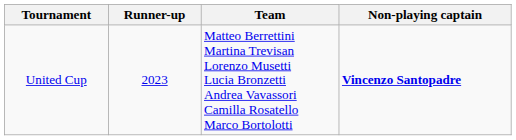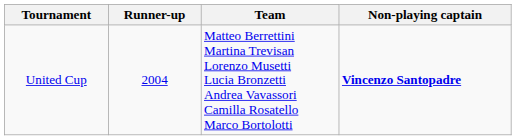 <table class="wikitable" width=70% style="font-size:100%; text-align:left;">
 <tr>
 <th>Tournament</th>
 <th>Runner-up</th>
 <th>Team</th>
 <th>Non-playing captain</th>
 </tr>
 <tr>
 <td align=center><a href='#'>United Cup</a></td>
-<td align=center><a href='#'>2023</a></td>
+<td align=center><a href='#'>2004</a></td>
 <td><a href='#'>Matteo Berrettini</a><br><a href='#'>Martina Trevisan</a><br><a href='#'>Lorenzo Musetti</a><br><a href='#'>Lucia Bronzetti</a><br><a href='#'>Andrea Vavassori</a><br><a href='#'>Camilla Rosatello</a><br><a href='#'>Marco Bortolotti</a></td>
 <td><strong><a href='#'>Vincenzo Santopadre</a></strong></td>
 </tr>
 </table>
